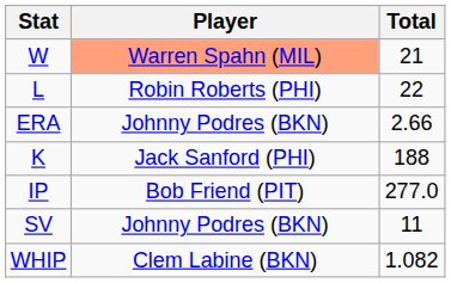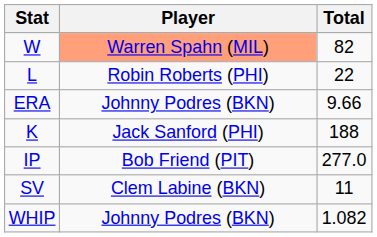 <table class="wikitable" style="text-align:center;">
 <tr>
 <th style="width:15%;">Stat</th>
 <th>Player</th>
 <th style="width:15%;">Total</th>
 </tr>
 <tr>
 <td><a href='#'>W</a></td>
 <td style="background: lightsalmon;"><a href='#'>Warren Spahn</a> (<a href='#'>MIL</a>)</td>
-<td>21</td>
+<td>82</td>
 </tr>
 <tr>
 <td><a href='#'>L</a></td>
 <td><a href='#'>Robin Roberts</a> (<a href='#'>PHI</a>)</td>
 <td>22</td>
 </tr>
 <tr>
 <td><a href='#'>ERA</a></td>
 <td><a href='#'>Johnny Podres</a> (<a href='#'>BKN</a>)</td>
-<td>2.66</td>
+<td>9.66</td>
 </tr>
 <tr>
 <td><a href='#'>K</a></td>
 <td><a href='#'>Jack Sanford</a> (<a href='#'>PHI</a>)</td>
 <td>188</td>
 </tr>
 <tr>
 <td><a href='#'>IP</a></td>
 <td><a href='#'>Bob Friend</a> (<a href='#'>PIT</a>)</td>
 <td>277.0</td>
 </tr>
 <tr>
 <td><a href='#'>SV</a></td>
-<td><a href='#'>Johnny Podres</a> (<a href='#'>BKN</a>)</td>
+<td><a href='#'>Clem Labine</a> (<a href='#'>BKN</a>)</td>
 <td>11</td>
 </tr>
 <tr>
 <td><a href='#'>WHIP</a></td>
-<td><a href='#'>Clem Labine</a> (<a href='#'>BKN</a>)</td>
+<td><a href='#'>Johnny Podres</a> (<a href='#'>BKN</a>)</td>
 <td>1.082</td>
 </tr>
 </table>
